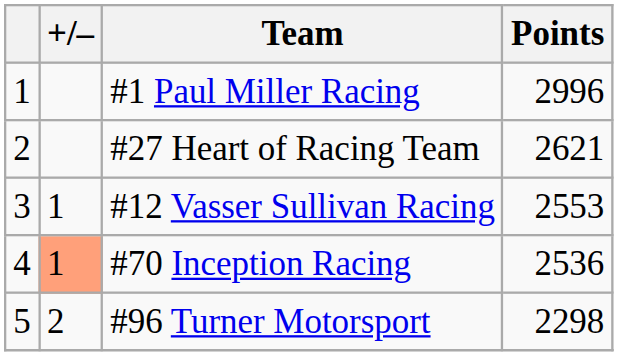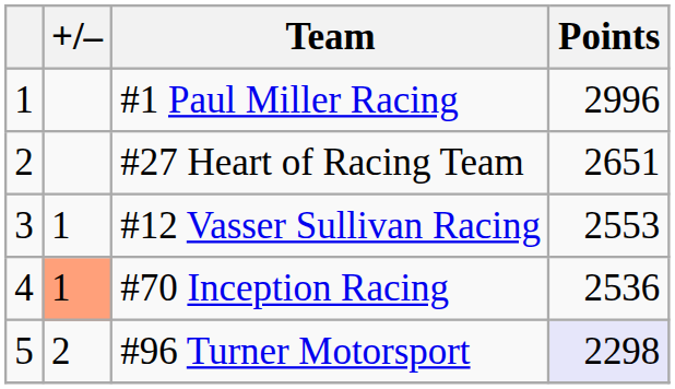 <table class="wikitable" style="font-size: 95%;">
 <tr>
 <th scope="col"></th>
 <th scope="col">+/–</th>
 <th scope="col">Team</th>
 <th scope="col">Points</th>
 </tr>
 <tr>
 <td align=center>1</td>
 <td align="left"></td>
 <td> #1 <a href='#'>Paul Miller Racing</a></td>
 <td align=right>2996</td>
 </tr>
 <tr>
 <td align=center>2</td>
 <td align="left"></td>
 <td> #27 Heart of Racing Team</td>
-<td align=right>2621</td>
+<td align=right>2651</td>
 </tr>
 <tr>
 <td align=center>3</td>
 <td align="left"> 1</td>
 <td> #12 <a href='#'>Vasser Sullivan Racing</a></td>
 <td align=right>2553</td>
 </tr>
 <tr>
 <td align=center>4</td>
 <td align="left" style="background: lightsalmon;"> 1</td>
 <td> #70 <a href='#'>Inception Racing</a></td>
 <td align=right>2536</td>
 </tr>
 <tr>
 <td align=center>5</td>
 <td align="left"> 2</td>
 <td> #96 <a href='#'>Turner Motorsport</a></td>
-<td align=right>2298</td>
+<td align=right style="background: lavender;">2298</td>
 </tr>
 <tr>
 </tr>
 </table>
